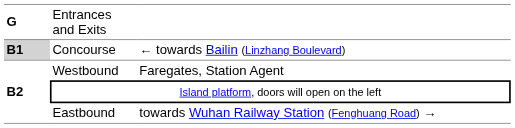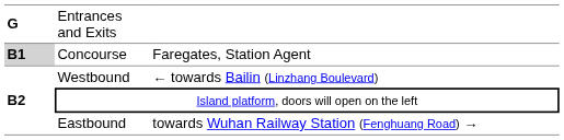 <table table border=0 cellspacing=0 cellpadding=3>
 <tr>
 <td style="border-top:solid 1px gray;border-bottom:solid 0px gray;" width=50><strong>G</strong></td>
 <td style="border-top:solid 1px gray;border-bottom:solid 0px gray;" width=100>Entrances and Exits</td>
 <td style="border-top:solid 1px gray;border-bottom:solid 0px gray;" width=450></td>
 </tr>
 <tr>
 <td style="background: lightgrey; border-top:solid 1px gray;border-bottom:solid 0px gray;" width=50><strong>B1</strong></td>
 <td style="border-top:solid 1px gray;border-bottom:solid 0px gray;" width=100>Concourse</td>
-<td style="border-top:solid 1px gray;border-bottom:solid 0px gray;">←  towards <a href='#'>Bailin</a> <small>(<a href='#'>Linzhang Boulevard</a>)</small></td>
+<td style="border-top:solid 1px gray;border-bottom:solid 0px gray;" width=450>Faregates, Station Agent</td>
 </tr>
 <tr>
 <td style="border-top:solid 1px gray;border-bottom:solid 1px gray;" rowspan=3><strong>B2</strong></td>
 <td style="border-top:solid 1px gray;border-bottom:solid 0px gray;">Westbound</td>
-<td style="border-top:solid 1px gray;border-bottom:solid 0px gray;" width=450>Faregates, Station Agent</td>
+<td style="border-top:solid 1px gray;border-bottom:solid 0px gray;">←  towards <a href='#'>Bailin</a> <small>(<a href='#'>Linzhang Boulevard</a>)</small></td>
 </tr>
 <tr>
 <td style="border-right:solid 2px black;border-left:solid 2px black;border-top:solid 2px black;border-bottom:solid 2px black;text-align:center;" colspan=2><small><a href='#'>Island platform</a>, doors will open on the left</small></td>
 </tr>
 <tr>
 <td style="border-bottom:solid 1px gray;">Eastbound</td>
 <td style="border-bottom:solid 1px gray;"> towards <a href='#'>Wuhan Railway Station</a> <small>(<a href='#'>Fenghuang Road</a>)</small> →</td>
 </tr>
 </table>
